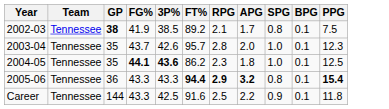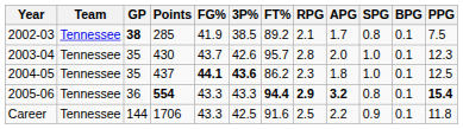 <table class="wikitable">
 <tr>
 <th>Year</th>
 <th>Team</th>
 <th>GP</th>
+<th>Points</th>
 <th>FG%</th>
 <th>3P%</th>
 <th>FT%</th>
 <th>RPG</th>
 <th>APG</th>
 <th>SPG</th>
 <th>BPG</th>
 <th>PPG</th>
 </tr>
 <tr>
 <td>2002-03</td>
 <td><a href='#'>Tennessee</a></td>
 <td><strong>38</strong></td>
+<td>285</td>
 <td>41.9</td>
 <td>38.5</td>
 <td>89.2</td>
 <td>2.1</td>
 <td>1.7</td>
 <td>0.8</td>
 <td>0.1</td>
 <td>7.5</td>
 </tr>
 <tr>
 <td>2003-04</td>
 <td>Tennessee</td>
 <td>35</td>
+<td>430</td>
 <td>43.7</td>
 <td>42.6</td>
 <td>95.7</td>
 <td>2.8</td>
 <td>2.0</td>
 <td>1.0</td>
 <td>0.1</td>
 <td>12.3</td>
 </tr>
 <tr>
 <td>2004-05</td>
 <td>Tennessee</td>
 <td>35</td>
+<td>437</td>
 <td><strong>44.1</strong></td>
 <td><strong>43.6</strong></td>
 <td>86.2</td>
 <td>2.3</td>
 <td>1.8</td>
 <td>1.0</td>
 <td>0.1</td>
 <td>12.5</td>
 </tr>
 <tr>
 <td>2005-06</td>
 <td>Tennessee</td>
 <td>36</td>
+<td><strong>554</strong></td>
 <td>43.3</td>
 <td>43.3</td>
 <td><strong>94.4</strong></td>
 <td><strong>2.9</strong></td>
 <td><strong>3.2</strong></td>
 <td>0.8</td>
 <td>0.1</td>
 <td><strong>15.4</strong></td>
 </tr>
 <tr>
 <td>Career</td>
 <td>Tennessee</td>
 <td>144</td>
+<td>1706</td>
 <td>43.3</td>
 <td>42.5</td>
 <td>91.6</td>
 <td>2.5</td>
 <td>2.2</td>
 <td>0.9</td>
 <td>0.1</td>
 <td>11.8</td>
 </tr>
 </table>
